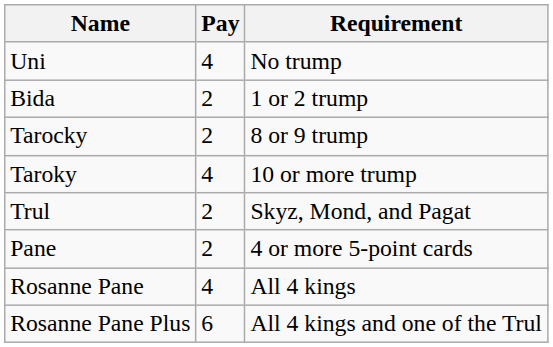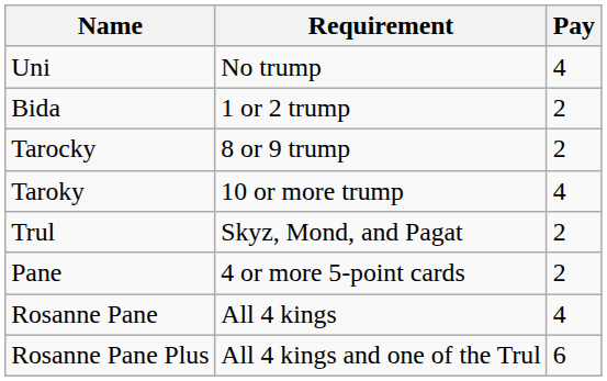 <table class="wikitable">
 <tr>
 <th>Name</th>
+<th>Requirement</th>
 <th>Pay</th>
-<th>Requirement</th>
 </tr>
 <tr>
 <td>Uni</td>
+<td>No trump</td>
 <td>4</td>
-<td>No trump</td>
 </tr>
 <tr>
 <td>Bida</td>
+<td>1 or 2 trump</td>
 <td>2</td>
-<td>1 or 2 trump</td>
 </tr>
 <tr>
 <td>Tarocky</td>
+<td>8 or 9 trump</td>
 <td>2</td>
-<td>8 or 9 trump</td>
 </tr>
 <tr>
 <td>Taroky</td>
+<td>10 or more trump</td>
 <td>4</td>
-<td>10 or more trump</td>
 </tr>
 <tr>
 <td>Trul</td>
+<td>Skyz, Mond, and Pagat</td>
 <td>2</td>
-<td>Skyz, Mond, and Pagat</td>
 </tr>
 <tr>
 <td>Pane</td>
+<td>4 or more 5-point cards</td>
 <td>2</td>
-<td>4 or more 5-point cards</td>
 </tr>
 <tr>
 <td>Rosanne Pane</td>
+<td>All 4 kings</td>
 <td>4</td>
-<td>All 4 kings</td>
 </tr>
 <tr>
 <td>Rosanne Pane Plus</td>
+<td>All 4 kings and one of the Trul</td>
 <td>6</td>
-<td>All 4 kings and one of the Trul</td>
 </tr>
 </table>
